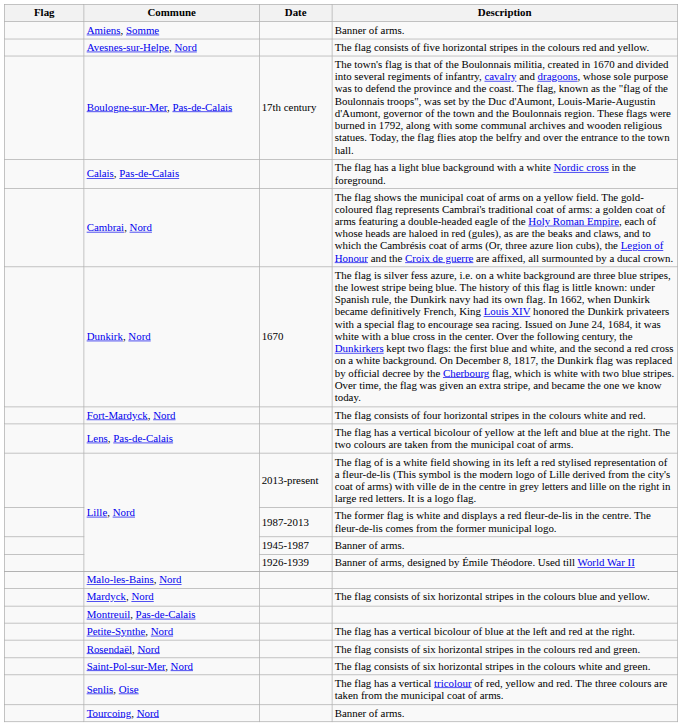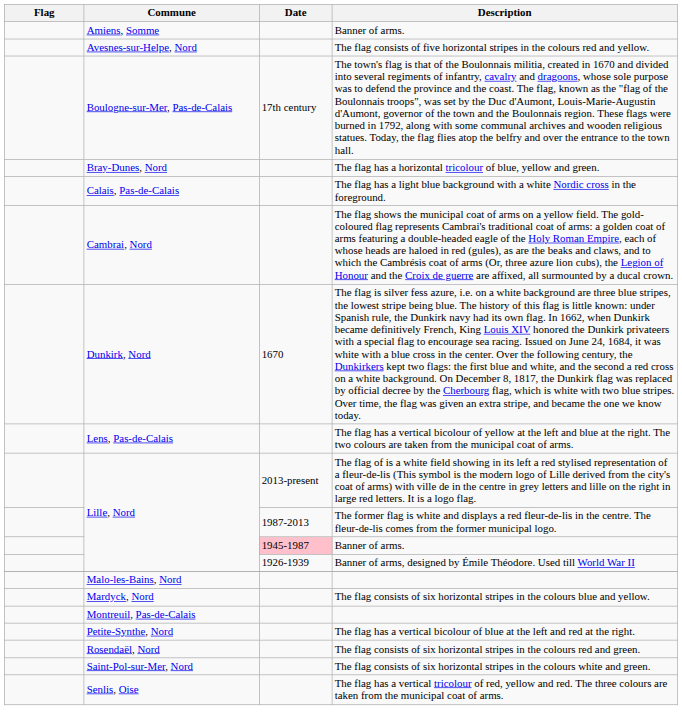 <table class="wikitable">
 <tr style="background:#efefef;">
 <th style="width:110px;">Flag</th>
 <th style="width:250px;">Commune</th>
 <th style="width:100px;">Date</th>
 <th style="width:500px;">Description</th>
 </tr>
 <tr>
 <td></td>
 <td><a href='#'>Amiens</a>, <a href='#'>Somme</a></td>
 <td></td>
 <td>Banner of arms.</td>
 </tr>
 <tr>
 <td></td>
 <td><a href='#'>Avesnes-sur-Helpe</a>, <a href='#'>Nord</a></td>
 <td></td>
 <td>The flag consists of five horizontal stripes in the colours red and yellow.</td>
 </tr>
 <tr>
 <td></td>
 <td><a href='#'>Boulogne-sur-Mer</a>, <a href='#'>Pas-de-Calais</a></td>
 <td>17th century</td>
 <td>The town's flag is that of the Boulonnais militia, created in 1670 and divided into several regiments of infantry, <a href='#'>cavalry</a> and <a href='#'>dragoons</a>, whose sole purpose was to defend the province and the coast. The flag, known as the "flag of the Boulonnais troops", was set by the Duc d'Aumont, Louis-Marie-Augustin d'Aumont, governor of the town and the Boulonnais region. These flags were burned in 1792, along with some communal archives and wooden religious statues. Today, the flag flies atop the belfry and over the entrance to the town hall.</td>
 </tr>
 <tr>
 <td></td>
+<td><a href='#'>Bray-Dunes</a>, <a href='#'>Nord</a></td>
+<td></td>
+<td>The flag has a horizontal <a href='#'>tricolour</a> of blue, yellow and green.</td>
+</tr>
+<tr>
+<td></td>
 <td><a href='#'>Calais</a>, <a href='#'>Pas-de-Calais</a></td>
 <td></td>
 <td>The flag has a light blue background with a white <a href='#'>Nordic cross</a> in the foreground.</td>
 </tr>
 <tr>
 <td></td>
 <td><a href='#'>Cambrai</a>, <a href='#'>Nord</a></td>
 <td></td>
 <td>The flag shows the municipal coat of arms on a yellow field. The gold-coloured flag represents Cambrai's traditional coat of arms: a golden coat of arms featuring a double-headed eagle of the <a href='#'>Holy Roman Empire</a>, each of whose heads are haloed in red (gules), as are the beaks and claws, and to which the Cambrésis coat of arms (Or, three azure lion cubs), the <a href='#'>Legion of Honour</a> and the <a href='#'>Croix de guerre</a> are affixed, all surmounted by a ducal crown.</td>
 </tr>
 <tr>
 <td></td>
 <td><a href='#'>Dunkirk</a>, <a href='#'>Nord</a></td>
 <td>1670</td>
 <td>The flag is silver fess azure, i.e. on a white background are three blue stripes, the lowest stripe being blue. The history of this flag is little known: under Spanish rule, the Dunkirk navy had its own flag. In 1662, when Dunkirk became definitively French, King <a href='#'>Louis XIV</a> honored the Dunkirk privateers with a special flag to encourage sea racing. Issued on June 24, 1684, it was white with a blue cross in the center. Over the following century, the <a href='#'>Dunkirkers</a> kept two flags: the first blue and white, and the second a red cross on a white background. On December 8, 1817, the Dunkirk flag was replaced by official decree by the <a href='#'>Cherbourg</a> flag, which is white with two blue stripes. Over time, the flag was given an extra stripe, and became the one we know today.</td>
-</tr>
-<tr>
-<td></td>
-<td><a href='#'>Fort-Mardyck</a>, <a href='#'>Nord</a></td>
-<td></td>
-<td>The flag consists of four horizontal stripes in the colours white and red.</td>
 </tr>
 <tr>
 <td></td>
 <td><a href='#'>Lens</a>, <a href='#'>Pas-de-Calais</a></td>
 <td></td>
 <td>The flag has a vertical bicolour of yellow at the left and blue at the right. The two colours are taken from the municipal coat of arms.</td>
 </tr>
 <tr>
 <td></td>
 <td rowspan="4"><a href='#'>Lille</a>, <a href='#'>Nord</a></td>
 <td>2013-present</td>
 <td>The flag of is a white field showing in its left a red stylised representation of a fleur-de-lis (This symbol is the modern logo of Lille derived from the city's coat of arms) with ville de in the centre in grey letters and lille on the right in large red letters. It is a logo flag.</td>
 </tr>
 <tr>
 <td></td>
 <td>1987-2013</td>
 <td>The former flag is white and displays a red fleur-de-lis in the centre. The fleur-de-lis comes from the former municipal logo.</td>
 </tr>
 <tr>
 <td></td>
-<td>1945-1987</td>
+<td style="background: pink;">1945-1987</td>
 <td>Banner of arms.</td>
 </tr>
 <tr>
 <td></td>
 <td>1926-1939</td>
 <td>Banner of arms, designed by Émile Théodore. Used till <a href='#'>World War II</a></td>
 </tr>
 <tr>
 </tr>
 <tr>
 <td></td>
 <td><a href='#'>Malo-les-Bains</a>, <a href='#'>Nord</a></td>
 <td></td>
 <td></td>
 </tr>
 <tr>
 <td></td>
 <td><a href='#'>Mardyck</a>, <a href='#'>Nord</a></td>
 <td></td>
 <td>The flag consists of six horizontal stripes in the colours blue and yellow.</td>
 </tr>
 <tr>
 <td></td>
 <td><a href='#'>Montreuil</a>, <a href='#'>Pas-de-Calais</a></td>
 <td></td>
 <td></td>
 </tr>
 <tr>
 <td></td>
 <td><a href='#'>Petite-Synthe</a>, <a href='#'>Nord</a></td>
 <td></td>
 <td>The flag has a vertical bicolour of blue at the left and red at the right.</td>
 </tr>
 <tr>
 <td></td>
 <td><a href='#'>Rosendaël</a>, <a href='#'>Nord</a></td>
 <td></td>
 <td>The flag consists of six horizontal stripes in the colours red and green.</td>
 </tr>
 <tr>
 <td></td>
 <td><a href='#'>Saint-Pol-sur-Mer</a>, <a href='#'>Nord</a></td>
 <td></td>
 <td>The flag consists of six horizontal stripes in the colours white and green.</td>
 </tr>
 <tr>
 <td></td>
 <td><a href='#'>Senlis</a>, <a href='#'>Oise</a></td>
 <td></td>
 <td>The flag has a vertical <a href='#'>tricolour</a> of red, yellow and red. The three colours are taken from the municipal coat of arms.</td>
 </tr>
-<tr>
-<td></td>
-<td><a href='#'>Tourcoing</a>, <a href='#'>Nord</a></td>
-<td></td>
-<td>Banner of arms.</td>
-</tr>
 </table>
